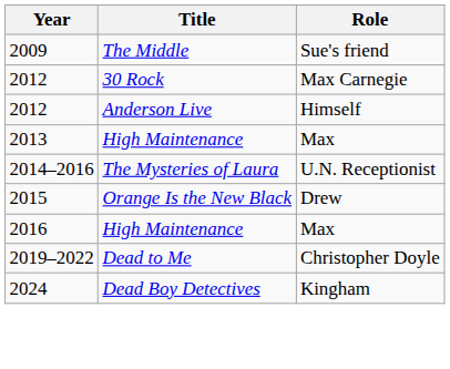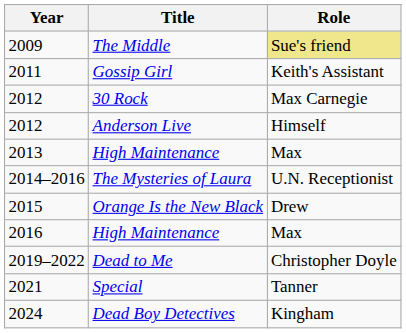 <table class="wikitable sortable">
 <tr>
 <th>Year</th>
 <th>Title</th>
 <th>Role</th>
 </tr>
 <tr>
 <td>2009</td>
 <td><em><a href='#'>The Middle</a></em></td>
-<td>Sue's friend</td>
+<td style="background: khaki;">Sue's friend</td>
+</tr>
+<tr>
+<td>2011</td>
+<td><em><a href='#'>Gossip Girl</a></em></td>
+<td>Keith's Assistant</td>
 </tr>
 <tr>
 <td>2012</td>
 <td><em><a href='#'>30 Rock</a></em></td>
 <td>Max Carnegie</td>
 </tr>
 <tr>
 <td>2012</td>
 <td><em><a href='#'>Anderson Live</a></em></td>
 <td>Himself</td>
 </tr>
 <tr>
 <td>2013</td>
 <td><em><a href='#'>High Maintenance</a></em></td>
 <td>Max</td>
 </tr>
 <tr>
 <td>2014–2016</td>
 <td><em><a href='#'>The Mysteries of Laura</a></em></td>
 <td>U.N. Receptionist</td>
 </tr>
 <tr>
 <td>2015</td>
 <td><em><a href='#'>Orange Is the New Black</a></em></td>
 <td>Drew</td>
 </tr>
 <tr>
 <td>2016</td>
 <td><em><a href='#'>High Maintenance</a></em></td>
 <td>Max</td>
 </tr>
 <tr>
 <td>2019–2022</td>
 <td><em><a href='#'>Dead to Me</a></em></td>
 <td>Christopher Doyle</td>
 </tr>
 <tr>
+<td>2021</td>
+<td><em><a href='#'>Special</a></em></td>
+<td>Tanner</td>
+</tr>
+<tr>
 <td>2024</td>
 <td><a href='#'><em>Dead Boy Detectives</em></a></td>
 <td>Kingham</td>
 </tr>
 </table>
